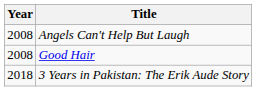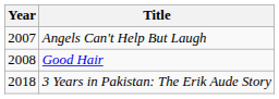 <table class="wikitable sortable">
 <tr>
 <th>Year</th>
 <th>Title</th>
 </tr>
 <tr>
-<td>2008</td>
+<td>2007</td>
 <td><em>Angels Can't Help But Laugh</em></td>
 </tr>
 <tr>
 <td>2008</td>
 <td><em><a href='#'>Good Hair</a></em></td>
 </tr>
 <tr>
 <td>2018</td>
 <td><em>3 Years in Pakistan: The Erik Aude Story</em></td>
 </tr>
 </table>
